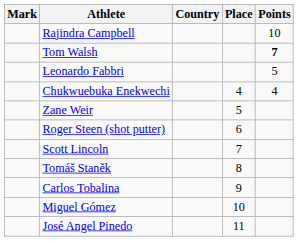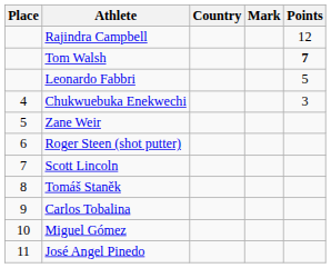 <table class="wikitable">
 <tr>
-<th>Mark</th>
+<th>Place</th>
 <th>Athlete</th>
 <th>Country</th>
-<th>Place</th>
+<th>Mark</th>
 <th>Points</th>
 </tr>
 <tr>
-<td></td>
+<td align=center></td>
 <td><a href='#'>Rajindra Campbell</a></td>
 <td></td>
-<td align=center></td>
-<td align=center>10</td>
+<td></td>
+<td align=center>12</td>
 </tr>
 <tr>
-<td></td>
+<td align=center></td>
 <td><a href='#'>Tom Walsh</a></td>
 <td></td>
-<td align=center></td>
+<td></td>
 <td align=center><strong>7</strong></td>
 </tr>
 <tr>
-<td></td>
+<td align=center></td>
 <td><a href='#'>Leonardo Fabbri</a></td>
 <td></td>
-<td align=center></td>
+<td></td>
 <td align=center>5</td>
 </tr>
 <tr>
-<td></td>
+<td align=center>4</td>
 <td><a href='#'>Chukwuebuka Enekwechi</a></td>
 <td></td>
-<td align=center>4</td>
-<td align=center>4</td>
+<td></td>
+<td align=center>3</td>
 </tr>
 <tr>
-<td></td>
+<td align=center>5</td>
 <td><a href='#'>Zane Weir</a></td>
 <td></td>
-<td align=center>5</td>
+<td></td>
 <td align=center></td>
 </tr>
 <tr>
-<td></td>
+<td align=center>6</td>
 <td><a href='#'>Roger Steen (shot putter)</a></td>
 <td></td>
-<td align=center>6</td>
+<td></td>
 <td align=center></td>
 </tr>
 <tr>
-<td></td>
+<td align=center>7</td>
 <td><a href='#'>Scott Lincoln</a></td>
 <td></td>
-<td align=center>7</td>
+<td></td>
 <td align=center></td>
 </tr>
 <tr>
-<td></td>
+<td align=center>8</td>
 <td><a href='#'>Tomáš Staněk</a></td>
 <td></td>
-<td align=center>8</td>
+<td></td>
 <td align=center></td>
 </tr>
 <tr>
-<td></td>
+<td align=center>9</td>
 <td><a href='#'>Carlos Tobalina</a></td>
 <td></td>
-<td align=center>9</td>
+<td></td>
 <td align=center></td>
 </tr>
 <tr>
-<td></td>
+<td align=center>10</td>
 <td><a href='#'>Miguel Gómez</a></td>
 <td></td>
-<td align=center>10</td>
+<td></td>
 <td align=center></td>
 </tr>
 <tr>
-<td></td>
+<td align=center>11</td>
 <td><a href='#'>José Angel Pinedo</a></td>
 <td></td>
-<td align=center>11</td>
+<td></td>
 <td align=center></td>
 </tr>
 </table>
